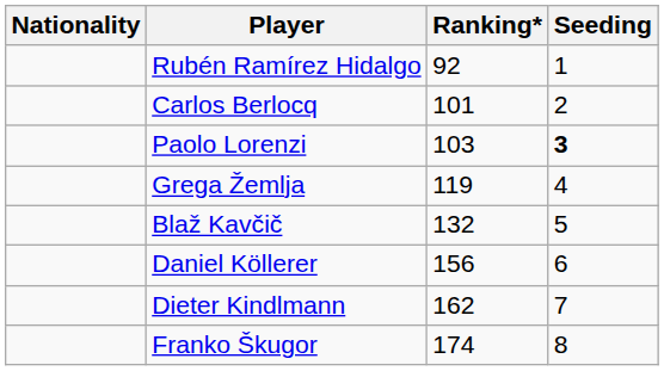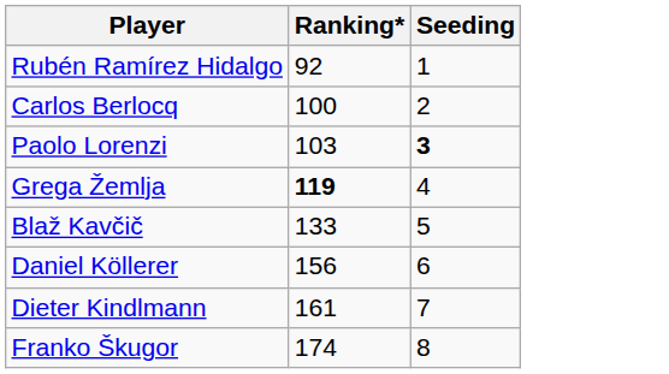 <table class="wikitable" border="1">
 <tr>
-<th>Nationality</th>
 <th>Player</th>
 <th>Ranking*</th>
 <th>Seeding</th>
 </tr>
 <tr>
-<td></td>
 <td><a href='#'>Rubén Ramírez Hidalgo</a></td>
 <td>92</td>
 <td>1</td>
 </tr>
 <tr>
-<td></td>
 <td><a href='#'>Carlos Berlocq</a></td>
-<td>101</td>
+<td>100</td>
 <td>2</td>
 </tr>
 <tr>
-<td></td>
 <td><a href='#'>Paolo Lorenzi</a></td>
 <td>103</td>
 <td><strong>3</strong></td>
 </tr>
 <tr>
-<td></td>
 <td><a href='#'>Grega Žemlja</a></td>
-<td>119</td>
+<td><strong>119</strong></td>
 <td>4</td>
 </tr>
 <tr>
-<td></td>
 <td><a href='#'>Blaž Kavčič</a></td>
-<td>132</td>
+<td>133</td>
 <td>5</td>
 </tr>
 <tr>
-<td></td>
 <td><a href='#'>Daniel Köllerer</a></td>
 <td>156</td>
 <td>6</td>
 </tr>
 <tr>
-<td></td>
 <td><a href='#'>Dieter Kindlmann</a></td>
-<td>162</td>
+<td>161</td>
 <td>7</td>
 </tr>
 <tr>
-<td></td>
 <td><a href='#'>Franko Škugor</a></td>
 <td>174</td>
 <td>8</td>
 </tr>
 </table>
